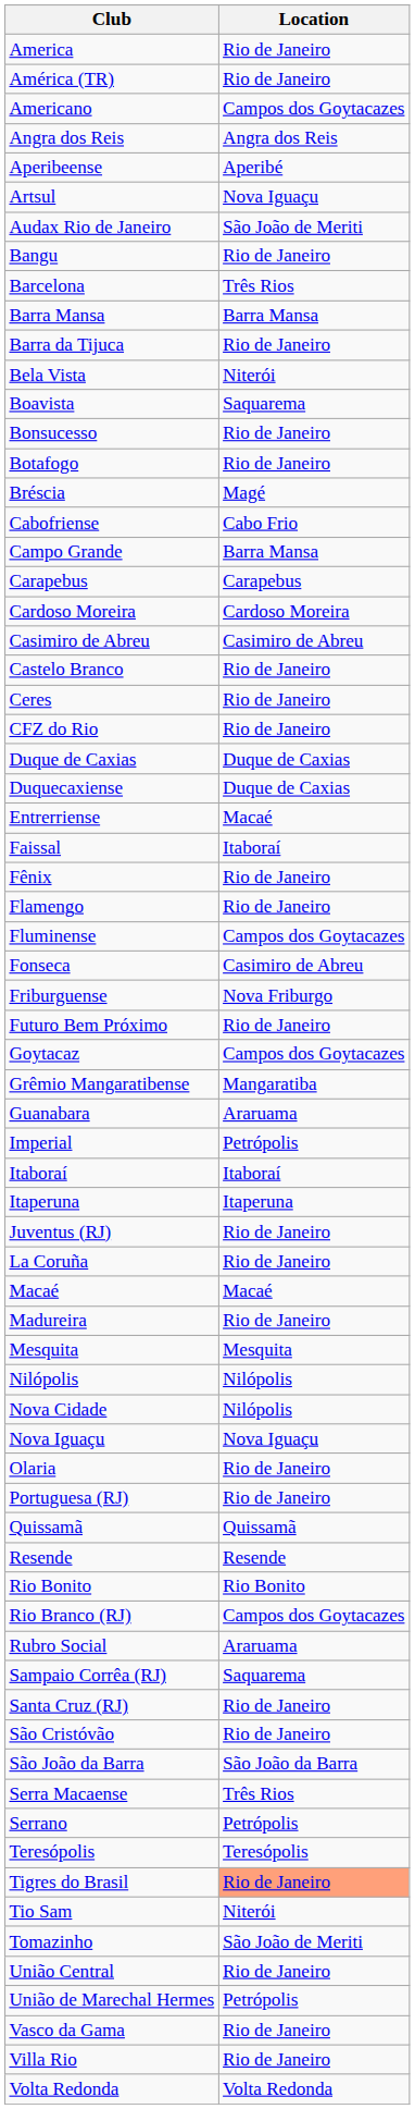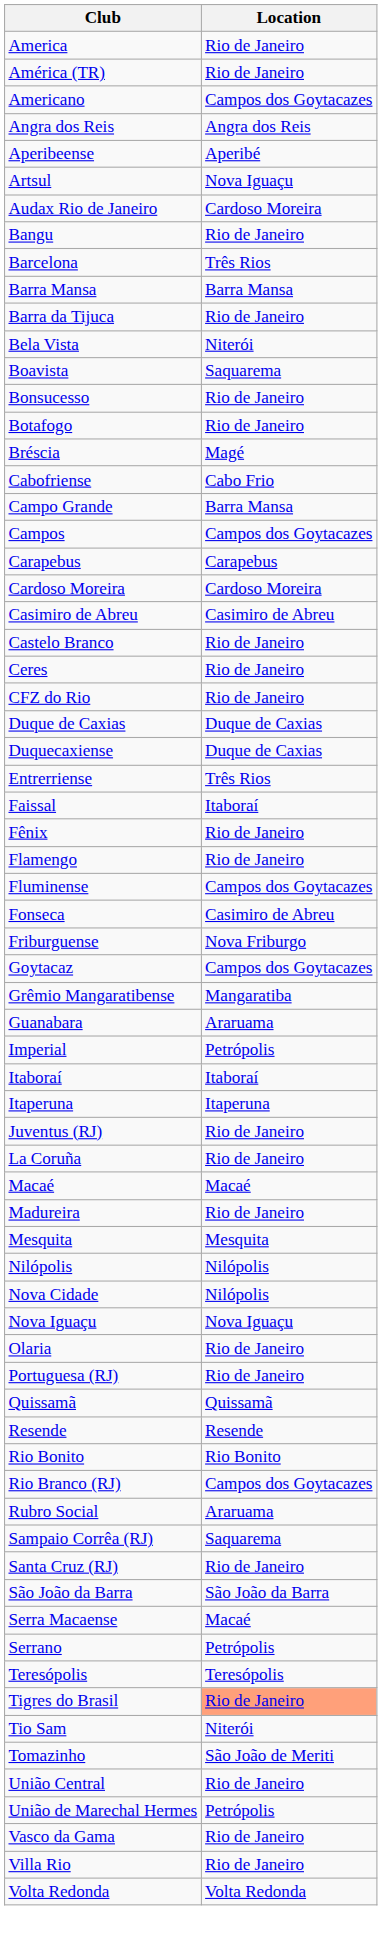 <table class="wikitable sortable">
 <tr>
 <th>Club</th>
 <th>Location</th>
 </tr>
 <tr>
 <td><a href='#'>America</a></td>
 <td><a href='#'>Rio de Janeiro</a></td>
 </tr>
 <tr>
 <td><a href='#'>América (TR)</a></td>
 <td><a href='#'>Rio de Janeiro</a></td>
 </tr>
 <tr>
 <td><a href='#'>Americano</a></td>
 <td><a href='#'>Campos dos Goytacazes</a></td>
 </tr>
 <tr>
 <td><a href='#'>Angra dos Reis</a></td>
 <td><a href='#'>Angra dos Reis</a></td>
 </tr>
 <tr>
 <td><a href='#'>Aperibeense</a></td>
 <td><a href='#'>Aperibé</a></td>
 </tr>
 <tr>
 <td><a href='#'>Artsul</a></td>
 <td><a href='#'>Nova Iguaçu</a></td>
 </tr>
 <tr>
 <td><a href='#'>Audax Rio de Janeiro</a></td>
-<td><a href='#'>São João de Meriti</a></td>
+<td><a href='#'>Cardoso Moreira</a></td>
 </tr>
 <tr>
 <td><a href='#'>Bangu</a></td>
 <td><a href='#'>Rio de Janeiro</a></td>
 </tr>
 <tr>
 <td><a href='#'>Barcelona</a></td>
 <td><a href='#'>Três Rios</a></td>
 </tr>
 <tr>
 <td><a href='#'>Barra Mansa</a></td>
 <td><a href='#'>Barra Mansa</a></td>
 </tr>
 <tr>
 <td><a href='#'>Barra da Tijuca</a></td>
 <td><a href='#'>Rio de Janeiro</a></td>
 </tr>
 <tr>
 <td><a href='#'>Bela Vista</a></td>
 <td><a href='#'>Niterói</a></td>
 </tr>
 <tr>
 <td><a href='#'>Boavista</a></td>
 <td><a href='#'>Saquarema</a></td>
 </tr>
 <tr>
 <td><a href='#'>Bonsucesso</a></td>
 <td><a href='#'>Rio de Janeiro</a></td>
 </tr>
 <tr>
 <td><a href='#'>Botafogo</a></td>
 <td><a href='#'>Rio de Janeiro</a></td>
 </tr>
 <tr>
 <td><a href='#'>Bréscia</a></td>
 <td><a href='#'>Magé</a></td>
 </tr>
 <tr>
 <td><a href='#'>Cabofriense</a></td>
 <td><a href='#'>Cabo Frio</a></td>
 </tr>
 <tr>
 <td><a href='#'>Campo Grande</a></td>
 <td><a href='#'>Barra Mansa</a></td>
 </tr>
 <tr>
+<td><a href='#'>Campos</a></td>
+<td><a href='#'>Campos dos Goytacazes</a></td>
+</tr>
+<tr>
 <td><a href='#'>Carapebus</a></td>
 <td><a href='#'>Carapebus</a></td>
 </tr>
 <tr>
 <td><a href='#'>Cardoso Moreira</a></td>
 <td><a href='#'>Cardoso Moreira</a></td>
 </tr>
 <tr>
 <td><a href='#'>Casimiro de Abreu</a></td>
 <td><a href='#'>Casimiro de Abreu</a></td>
 </tr>
 <tr>
 <td><a href='#'>Castelo Branco</a></td>
 <td><a href='#'>Rio de Janeiro</a></td>
 </tr>
 <tr>
 <td><a href='#'>Ceres</a></td>
 <td><a href='#'>Rio de Janeiro</a></td>
 </tr>
 <tr>
 <td><a href='#'>CFZ do Rio</a></td>
 <td><a href='#'>Rio de Janeiro</a></td>
 </tr>
 <tr>
 <td><a href='#'>Duque de Caxias</a></td>
 <td><a href='#'>Duque de Caxias</a></td>
 </tr>
 <tr>
 <td><a href='#'>Duquecaxiense</a></td>
 <td><a href='#'>Duque de Caxias</a></td>
 </tr>
 <tr>
 <td><a href='#'>Entrerriense</a></td>
-<td><a href='#'>Macaé</a></td>
+<td><a href='#'>Três Rios</a></td>
 </tr>
 <tr>
 <td><a href='#'>Faissal</a></td>
 <td><a href='#'>Itaboraí</a></td>
 </tr>
 <tr>
 <td><a href='#'>Fênix</a></td>
 <td><a href='#'>Rio de Janeiro</a></td>
 </tr>
 <tr>
 <td><a href='#'>Flamengo</a></td>
 <td><a href='#'>Rio de Janeiro</a></td>
 </tr>
 <tr>
 <td><a href='#'>Fluminense</a></td>
 <td><a href='#'>Campos dos Goytacazes</a></td>
 </tr>
 <tr>
 <td><a href='#'>Fonseca</a></td>
 <td><a href='#'>Casimiro de Abreu</a></td>
 </tr>
 <tr>
 <td><a href='#'>Friburguense</a></td>
 <td><a href='#'>Nova Friburgo</a></td>
-</tr>
-<tr>
-<td><a href='#'>Futuro Bem Próximo</a></td>
-<td><a href='#'>Rio de Janeiro</a></td>
 </tr>
 <tr>
 <td><a href='#'>Goytacaz</a></td>
 <td><a href='#'>Campos dos Goytacazes</a></td>
 </tr>
 <tr>
 <td><a href='#'>Grêmio Mangaratibense</a></td>
 <td><a href='#'>Mangaratiba</a></td>
 </tr>
 <tr>
 <td><a href='#'>Guanabara</a></td>
 <td><a href='#'>Araruama</a></td>
 </tr>
 <tr>
 <td><a href='#'>Imperial</a></td>
 <td><a href='#'>Petrópolis</a></td>
 </tr>
 <tr>
 <td><a href='#'>Itaboraí</a></td>
 <td><a href='#'>Itaboraí</a></td>
 </tr>
 <tr>
 <td><a href='#'>Itaperuna</a></td>
 <td><a href='#'>Itaperuna</a></td>
 </tr>
 <tr>
 <td><a href='#'>Juventus (RJ)</a></td>
 <td><a href='#'>Rio de Janeiro</a></td>
 </tr>
 <tr>
 <td><a href='#'>La Coruña</a></td>
 <td><a href='#'>Rio de Janeiro</a></td>
 </tr>
 <tr>
 <td><a href='#'>Macaé</a></td>
 <td><a href='#'>Macaé</a></td>
 </tr>
 <tr>
 <td><a href='#'>Madureira</a></td>
 <td><a href='#'>Rio de Janeiro</a></td>
 </tr>
 <tr>
 <td><a href='#'>Mesquita</a></td>
 <td><a href='#'>Mesquita</a></td>
 </tr>
 <tr>
 <td><a href='#'>Nilópolis</a></td>
 <td><a href='#'>Nilópolis</a></td>
 </tr>
 <tr>
 <td><a href='#'>Nova Cidade</a></td>
 <td><a href='#'>Nilópolis</a></td>
 </tr>
 <tr>
 <td><a href='#'>Nova Iguaçu</a></td>
 <td><a href='#'>Nova Iguaçu</a></td>
 </tr>
 <tr>
 <td><a href='#'>Olaria</a></td>
 <td><a href='#'>Rio de Janeiro</a></td>
 </tr>
 <tr>
 <td><a href='#'>Portuguesa (RJ)</a></td>
 <td><a href='#'>Rio de Janeiro</a></td>
 </tr>
 <tr>
 <td><a href='#'>Quissamã</a></td>
 <td><a href='#'>Quissamã</a></td>
 </tr>
 <tr>
 <td><a href='#'>Resende</a></td>
 <td><a href='#'>Resende</a></td>
 </tr>
 <tr>
 <td><a href='#'>Rio Bonito</a></td>
 <td><a href='#'>Rio Bonito</a></td>
 </tr>
 <tr>
 <td><a href='#'>Rio Branco (RJ)</a></td>
 <td><a href='#'>Campos dos Goytacazes</a></td>
 </tr>
 <tr>
 <td><a href='#'>Rubro Social</a></td>
 <td><a href='#'>Araruama</a></td>
 </tr>
 <tr>
 <td><a href='#'>Sampaio Corrêa (RJ)</a></td>
 <td><a href='#'>Saquarema</a></td>
 </tr>
 <tr>
 <td><a href='#'>Santa Cruz (RJ)</a></td>
 <td><a href='#'>Rio de Janeiro</a></td>
 </tr>
 <tr>
-<td><a href='#'>São Cristóvão</a></td>
-<td><a href='#'>Rio de Janeiro</a></td>
-</tr>
-<tr>
 <td><a href='#'>São João da Barra</a></td>
 <td><a href='#'>São João da Barra</a></td>
 </tr>
 <tr>
 <td><a href='#'>Serra Macaense</a></td>
-<td><a href='#'>Três Rios</a></td>
+<td><a href='#'>Macaé</a></td>
 </tr>
 <tr>
 <td><a href='#'>Serrano</a></td>
 <td><a href='#'>Petrópolis</a></td>
 </tr>
 <tr>
 <td><a href='#'>Teresópolis</a></td>
 <td><a href='#'>Teresópolis</a></td>
 </tr>
 <tr>
 <td><a href='#'>Tigres do Brasil</a></td>
 <td style="background: lightsalmon;"><a href='#'>Rio de Janeiro</a></td>
 </tr>
 <tr>
 <td><a href='#'>Tio Sam</a></td>
 <td><a href='#'>Niterói</a></td>
 </tr>
 <tr>
 <td><a href='#'>Tomazinho</a></td>
 <td><a href='#'>São João de Meriti</a></td>
 </tr>
 <tr>
 <td><a href='#'>União Central</a></td>
 <td><a href='#'>Rio de Janeiro</a></td>
 </tr>
 <tr>
 <td><a href='#'>União de Marechal Hermes</a></td>
 <td><a href='#'>Petrópolis</a></td>
 </tr>
 <tr>
 <td><a href='#'>Vasco da Gama</a></td>
 <td><a href='#'>Rio de Janeiro</a></td>
 </tr>
 <tr>
 <td><a href='#'>Villa Rio</a></td>
 <td><a href='#'>Rio de Janeiro</a></td>
 </tr>
 <tr>
 <td><a href='#'>Volta Redonda</a></td>
 <td><a href='#'>Volta Redonda</a></td>
 </tr>
 </table>
